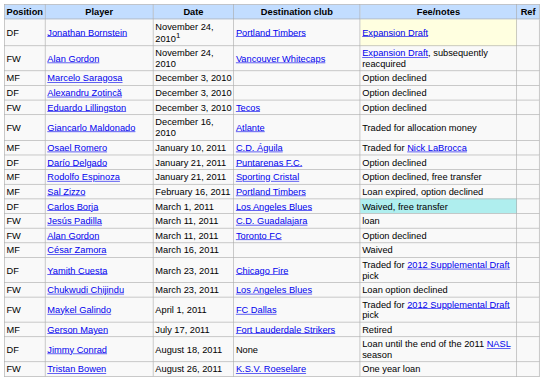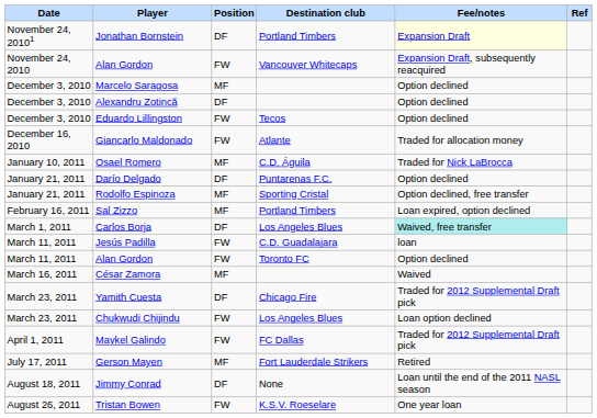 <table class="wikitable" style="text-align:left; font-size:95%;">
 <tr>
+<th style="background:#c2ddff; width:125px;">Date</th>
+<th style="background:#c2ddff; width:170px;">Player</th>
 <th style="background:#c2ddff; width:50px;">Position</th>
-<th style="background:#c2ddff; width:170px;">Player</th>
-<th style="background:#c2ddff; width:125px;">Date</th>
 <th style="background:#c2ddff; width:200px;">Destination club</th>
 <th style="background:#c2ddff; width:250px;">Fee/notes</th>
 <th style="background:#c2ddff; width:30px;">Ref</th>
 </tr>
 <tr>
+<td>November 24, 2010<sup>1</sup></td>
+<td> <a href='#'>Jonathan Bornstein</a></td>
 <td>DF</td>
-<td> <a href='#'>Jonathan Bornstein</a></td>
-<td>November 24, 2010<sup>1</sup></td>
 <td> <a href='#'>Portland Timbers</a></td>
 <td style="background: lightyellow;"><a href='#'>Expansion Draft</a></td>
 <td></td>
 </tr>
 <tr>
+<td>November 24, 2010</td>
+<td> <a href='#'>Alan Gordon</a></td>
 <td>FW</td>
-<td> <a href='#'>Alan Gordon</a></td>
-<td>November 24, 2010</td>
 <td> <a href='#'>Vancouver Whitecaps</a></td>
 <td><a href='#'>Expansion Draft</a>, subsequently reacquired</td>
 <td></td>
 </tr>
 <tr>
+<td>December 3, 2010</td>
+<td> <a href='#'>Marcelo Saragosa</a></td>
 <td>MF</td>
-<td> <a href='#'>Marcelo Saragosa</a></td>
-<td>December 3, 2010</td>
 <td></td>
 <td>Option declined</td>
 <td></td>
 </tr>
 <tr>
+<td>December 3, 2010</td>
+<td> <a href='#'>Alexandru Zotincă</a></td>
 <td>DF</td>
-<td> <a href='#'>Alexandru Zotincă</a></td>
-<td>December 3, 2010</td>
 <td></td>
 <td>Option declined</td>
 <td></td>
 </tr>
 <tr>
+<td>December 3, 2010</td>
+<td> <a href='#'>Eduardo Lillingston</a></td>
 <td>FW</td>
-<td> <a href='#'>Eduardo Lillingston</a></td>
-<td>December 3, 2010</td>
 <td> <a href='#'>Tecos</a></td>
 <td>Option declined</td>
 <td></td>
 </tr>
 <tr>
+<td>December 16, 2010</td>
+<td> <a href='#'>Giancarlo Maldonado</a></td>
 <td>FW</td>
-<td> <a href='#'>Giancarlo Maldonado</a></td>
-<td>December 16, 2010</td>
 <td> <a href='#'>Atlante</a></td>
 <td>Traded for allocation money</td>
 <td></td>
 </tr>
 <tr>
+<td>January 10, 2011</td>
+<td> <a href='#'>Osael Romero</a></td>
 <td>MF</td>
-<td> <a href='#'>Osael Romero</a></td>
-<td>January 10, 2011</td>
 <td> <a href='#'>C.D. Águila</a></td>
 <td>Traded for <a href='#'>Nick LaBrocca</a></td>
 <td></td>
 </tr>
 <tr>
+<td>January 21, 2011</td>
+<td> <a href='#'>Darío Delgado</a></td>
 <td>DF</td>
-<td> <a href='#'>Darío Delgado</a></td>
-<td>January 21, 2011</td>
 <td> <a href='#'>Puntarenas F.C.</a></td>
 <td>Option declined</td>
 <td></td>
 </tr>
 <tr>
+<td>January 21, 2011</td>
+<td> <a href='#'>Rodolfo Espinoza</a></td>
 <td>MF</td>
-<td> <a href='#'>Rodolfo Espinoza</a></td>
-<td>January 21, 2011</td>
 <td> <a href='#'>Sporting Cristal</a></td>
 <td>Option declined, free transfer</td>
 <td></td>
 </tr>
 <tr>
+<td>February 16, 2011</td>
+<td> <a href='#'>Sal Zizzo</a></td>
 <td>MF</td>
-<td> <a href='#'>Sal Zizzo</a></td>
-<td>February 16, 2011</td>
 <td> <a href='#'>Portland Timbers</a></td>
 <td>Loan expired, option declined</td>
 <td></td>
 </tr>
 <tr>
+<td>March 1, 2011</td>
+<td> <a href='#'>Carlos Borja</a></td>
 <td>DF</td>
-<td> <a href='#'>Carlos Borja</a></td>
-<td>March 1, 2011</td>
 <td> <a href='#'>Los Angeles Blues</a></td>
 <td style="background: paleturquoise;">Waived, free transfer</td>
 <td></td>
 </tr>
 <tr>
+<td>March 11, 2011</td>
+<td> <a href='#'>Jesús Padilla</a></td>
 <td>FW</td>
-<td> <a href='#'>Jesús Padilla</a></td>
-<td>March 11, 2011</td>
 <td> <a href='#'>C.D. Guadalajara</a></td>
 <td>loan</td>
 <td></td>
 </tr>
 <tr>
+<td>March 11, 2011</td>
+<td> <a href='#'>Alan Gordon</a></td>
 <td>FW</td>
-<td> <a href='#'>Alan Gordon</a></td>
-<td>March 11, 2011</td>
 <td> <a href='#'>Toronto FC</a></td>
 <td>Option declined</td>
 <td></td>
 </tr>
 <tr>
+<td>March 16, 2011</td>
+<td> <a href='#'>César Zamora</a></td>
 <td>MF</td>
-<td> <a href='#'>César Zamora</a></td>
-<td>March 16, 2011</td>
 <td></td>
 <td>Waived</td>
 <td></td>
 </tr>
 <tr>
+<td>March 23, 2011</td>
+<td> <a href='#'>Yamith Cuesta</a></td>
 <td>DF</td>
-<td> <a href='#'>Yamith Cuesta</a></td>
-<td>March 23, 2011</td>
 <td> <a href='#'>Chicago Fire</a></td>
 <td>Traded for <a href='#'>2012 Supplemental Draft</a> pick</td>
 <td></td>
 </tr>
 <tr>
+<td>March 23, 2011</td>
+<td> <a href='#'>Chukwudi Chijindu</a></td>
 <td>FW</td>
-<td> <a href='#'>Chukwudi Chijindu</a></td>
-<td>March 23, 2011</td>
 <td> <a href='#'>Los Angeles Blues</a></td>
 <td>Loan option declined</td>
 <td></td>
 </tr>
 <tr>
+<td>April 1, 2011</td>
+<td> <a href='#'>Maykel Galindo</a></td>
 <td>FW</td>
-<td> <a href='#'>Maykel Galindo</a></td>
-<td>April 1, 2011</td>
 <td> <a href='#'>FC Dallas</a></td>
 <td>Traded for <a href='#'>2012 Supplemental Draft</a> pick</td>
 <td></td>
 </tr>
 <tr>
+<td>July 17, 2011</td>
+<td> <a href='#'>Gerson Mayen</a></td>
 <td>MF</td>
-<td> <a href='#'>Gerson Mayen</a></td>
-<td>July 17, 2011</td>
 <td> <a href='#'>Fort Lauderdale Strikers</a></td>
 <td>Retired</td>
 <td></td>
 </tr>
 <tr>
+<td>August 18, 2011</td>
+<td> <a href='#'>Jimmy Conrad</a></td>
 <td>DF</td>
-<td> <a href='#'>Jimmy Conrad</a></td>
-<td>August 18, 2011</td>
 <td>None</td>
 <td>Loan until the end of the 2011 <a href='#'>NASL</a> season</td>
 <td></td>
 </tr>
 <tr>
+<td>August 26, 2011</td>
+<td> <a href='#'>Tristan Bowen</a></td>
 <td>FW</td>
-<td> <a href='#'>Tristan Bowen</a></td>
-<td>August 26, 2011</td>
 <td> <a href='#'>K.S.V. Roeselare</a></td>
 <td>One year loan</td>
 <td></td>
 </tr>
 </table>
